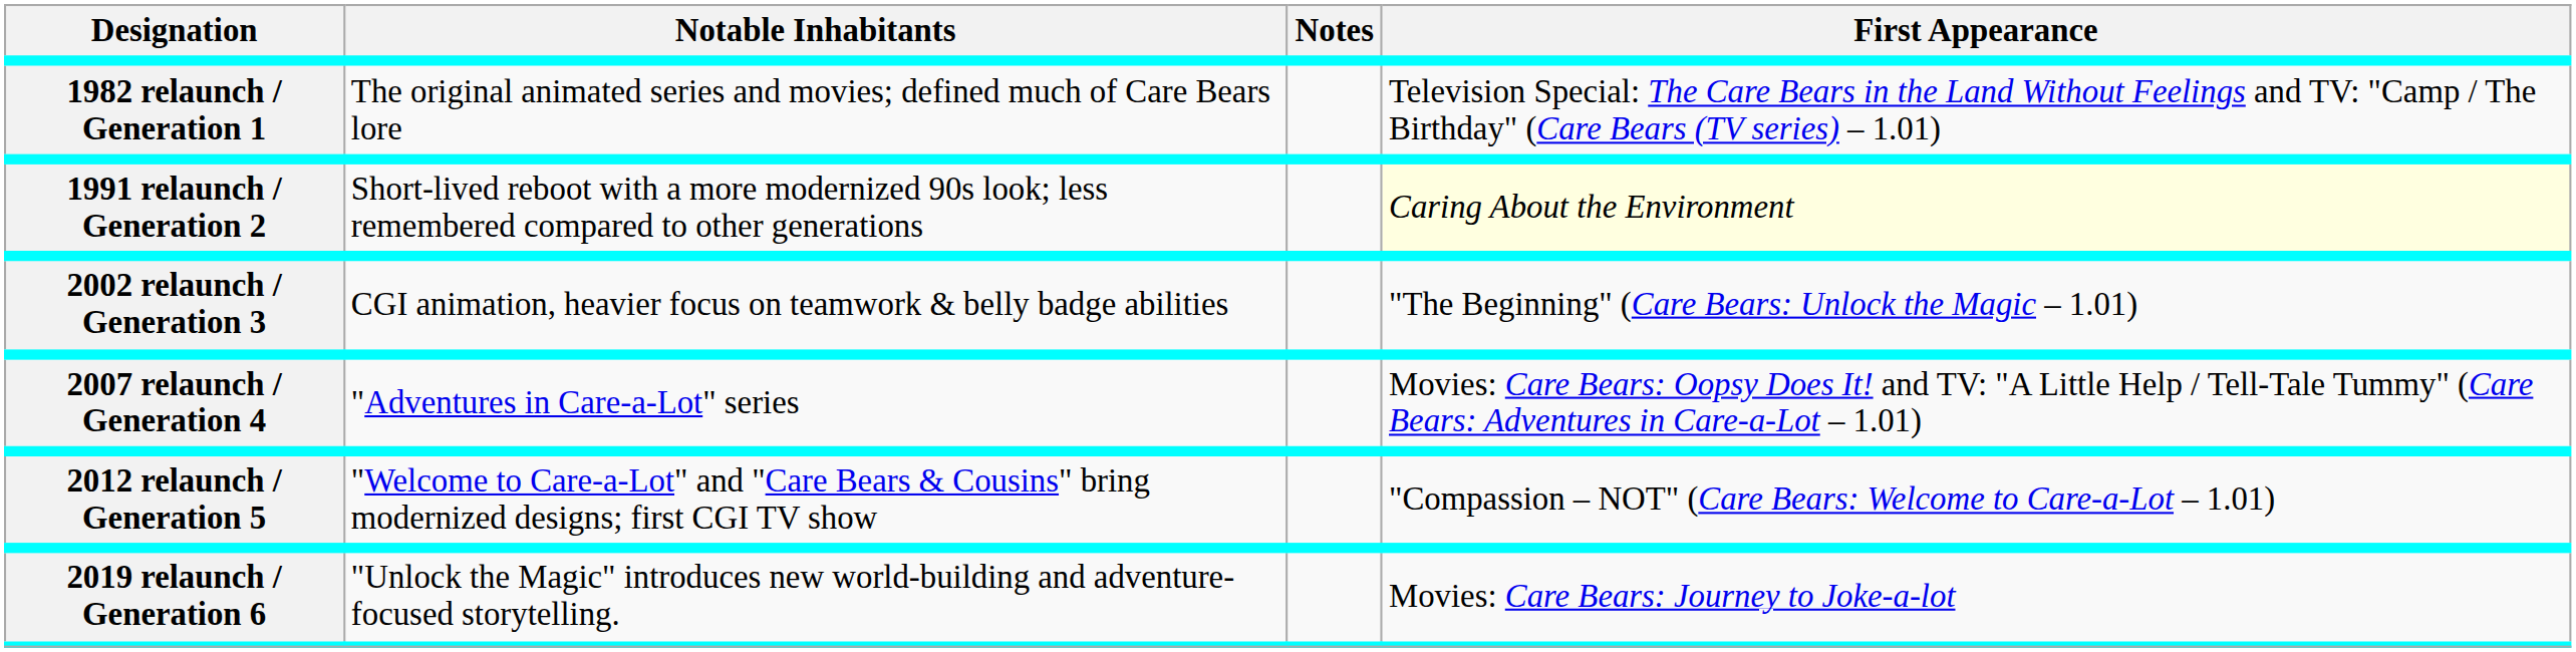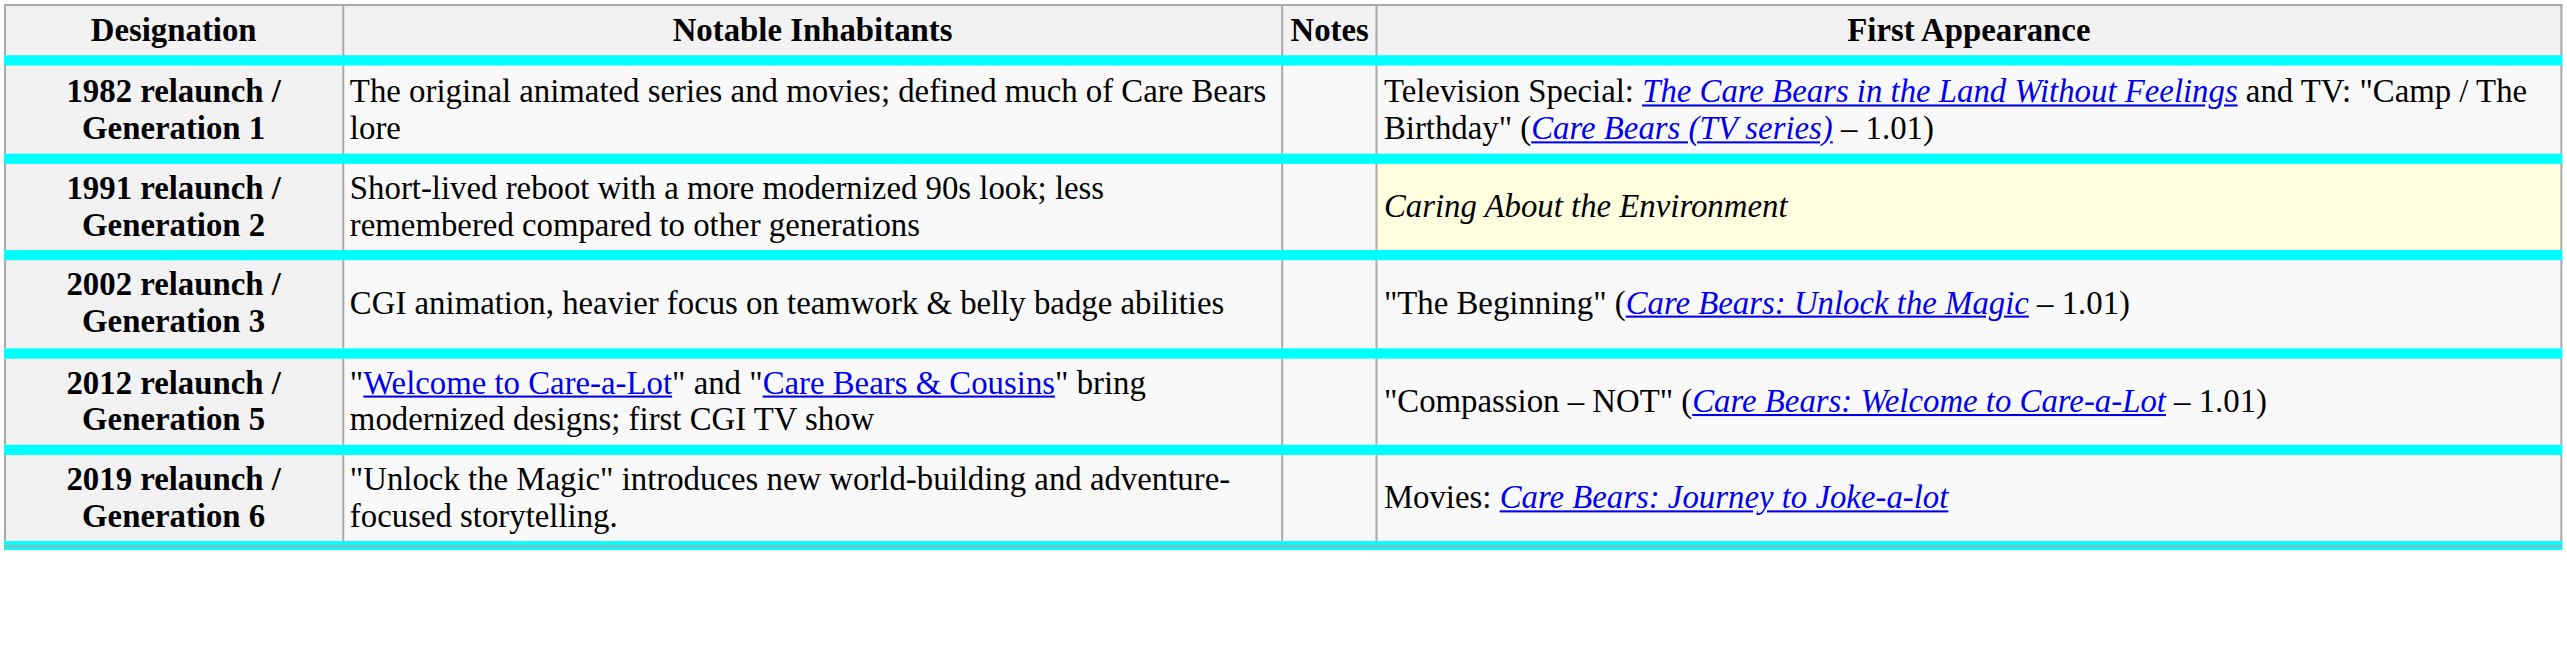 <table class="wikitable">
 <tr>
 <th>Designation</th>
 <th>Notable Inhabitants</th>
 <th>Notes</th>
 <th>First Appearance</th>
 </tr>
 <tr style="border-top: solid thick aqua">
 <th>1982 relaunch / Generation 1</th>
 <td>The original animated series and movies; defined much of Care Bears lore</td>
 <td></td>
 <td>Television Special: <em><a href='#'>The Care Bears in the Land Without Feelings</a></em> and TV: "Camp / The Birthday" (<em><a href='#'>Care Bears (TV series)</a></em> – 1.01)</td>
 </tr>
 <tr style="border-top: solid thick aqua">
 <th>1991 relaunch / Generation 2</th>
 <td>Short-lived reboot with a more modernized 90s look; less remembered compared to other generations</td>
 <td></td>
 <td style="background: lightyellow;"><em>Caring About the Environment</em></td>
 </tr>
 <tr style="border-top: solid thick aqua">
 <th>2002 relaunch / Generation 3</th>
 <td>CGI animation, heavier focus on teamwork & belly badge abilities</td>
 <td></td>
 <td>"The Beginning" (<em><a href='#'>Care Bears: Unlock the Magic</a></em> – 1.01)</td>
 </tr>
 <tr style="border-top: solid thick aqua">
-<th>2007 relaunch / Generation 4</th>
-<td>"<a href='#'>Adventures in Care-a-Lot</a>" series</td>
-<td></td>
-<td>Movies: <em><a href='#'>Care Bears: Oopsy Does It!</a></em> and TV: "A Little Help / Tell-Tale Tummy" (<em><a href='#'>Care Bears: Adventures in Care-a-Lot</a></em> – 1.01)</td>
-</tr>
-<tr style="border-top: solid thick aqua">
 <th>2012 relaunch / Generation 5</th>
 <td>"<a href='#'>Welcome to Care-a-Lot</a>" and "<a href='#'>Care Bears & Cousins</a>" bring modernized designs; first CGI TV show</td>
 <td></td>
 <td>"Compassion – NOT" (<em><a href='#'>Care Bears: Welcome to Care-a-Lot</a></em> – 1.01)</td>
 </tr>
 <tr style="border-top: solid thick aqua">
 <th>2019 relaunch / Generation 6</th>
 <td>"Unlock the Magic" introduces new world-building and adventure-focused storytelling.</td>
 <td></td>
 <td>Movies: <em><a href='#'>Care Bears: Journey to Joke-a-lot</a></em></td>
 </tr>
 <tr style="border-top: solid thick aqua">
 </tr>
 </table>
